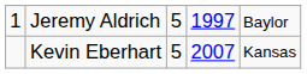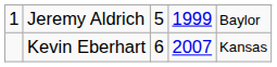 <table class="wikitable">
 <tr>
 </tr>
 <tr>
 <td>1</td>
 <td>Jeremy Aldrich</td>
 <td>5</td>
-<td><a href='#'>1997</a></td>
+<td><a href='#'>1999</a></td>
 <td style="font-size:80%;">Baylor</td>
 </tr>
 <tr>
 <td></td>
 <td>Kevin Eberhart</td>
-<td>5</td>
+<td>6</td>
 <td><a href='#'>2007</a></td>
 <td style="font-size:80%;">Kansas</td>
 </tr>
 </table>
